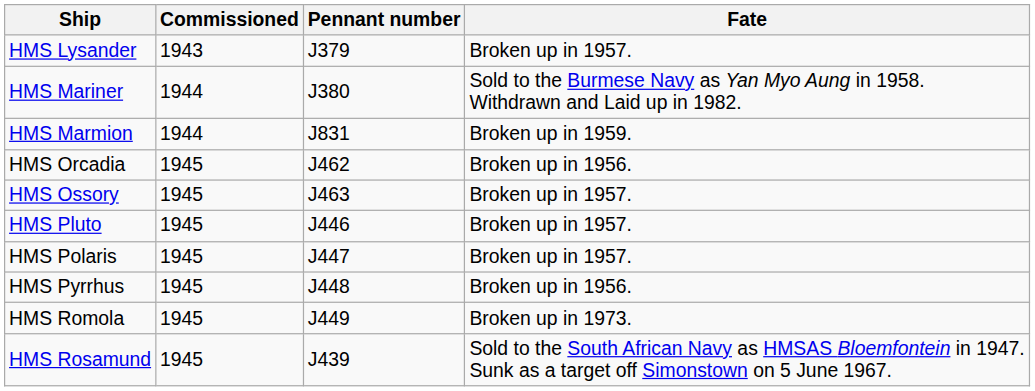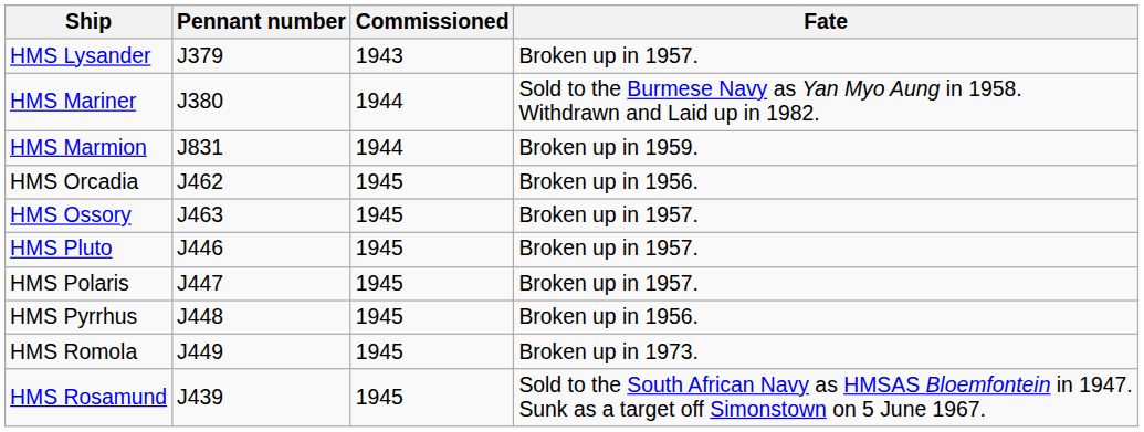 <table class="wikitable">
 <tr>
 <th>Ship</th>
+<th>Pennant number</th>
 <th>Commissioned</th>
-<th>Pennant number</th>
 <th>Fate</th>
 </tr>
 <tr>
 <td><a href='#'>HMS Lysander</a></td>
+<td>J379</td>
 <td>1943</td>
-<td>J379</td>
 <td>Broken up in 1957.</td>
 </tr>
 <tr>
 <td><a href='#'>HMS Mariner</a></td>
+<td>J380</td>
 <td>1944</td>
-<td>J380</td>
 <td>Sold to the <a href='#'>Burmese Navy</a> as <em>Yan Myo Aung</em> in 1958.<br>Withdrawn and Laid up in 1982.</td>
 </tr>
 <tr>
 <td><a href='#'>HMS Marmion</a></td>
+<td>J831</td>
 <td>1944</td>
-<td>J831</td>
 <td>Broken up in 1959.</td>
 </tr>
 <tr>
 <td>HMS Orcadia</td>
+<td>J462</td>
 <td>1945</td>
-<td>J462</td>
 <td>Broken up in 1956.</td>
 </tr>
 <tr>
 <td><a href='#'>HMS Ossory</a></td>
+<td>J463</td>
 <td>1945</td>
-<td>J463</td>
 <td>Broken up in 1957.</td>
 </tr>
 <tr>
 <td><a href='#'>HMS Pluto</a></td>
+<td>J446</td>
 <td>1945</td>
-<td>J446</td>
 <td>Broken up in 1957.</td>
 </tr>
 <tr>
 <td>HMS Polaris</td>
+<td>J447</td>
 <td>1945</td>
-<td>J447</td>
 <td>Broken up in 1957.</td>
 </tr>
 <tr>
 <td>HMS Pyrrhus</td>
+<td>J448</td>
 <td>1945</td>
-<td>J448</td>
 <td>Broken up in 1956.</td>
 </tr>
 <tr>
 <td>HMS Romola</td>
+<td>J449</td>
 <td>1945</td>
-<td>J449</td>
 <td>Broken up in 1973.</td>
 </tr>
 <tr>
 <td><a href='#'>HMS Rosamund</a></td>
+<td>J439</td>
 <td>1945</td>
-<td>J439</td>
 <td>Sold to the <a href='#'>South African Navy</a> as <a href='#'>HMSAS <em>Bloemfontein</em></a> in 1947.<br>Sunk as a target off <a href='#'>Simonstown</a> on 5 June 1967.</td>
 </tr>
 </table>
